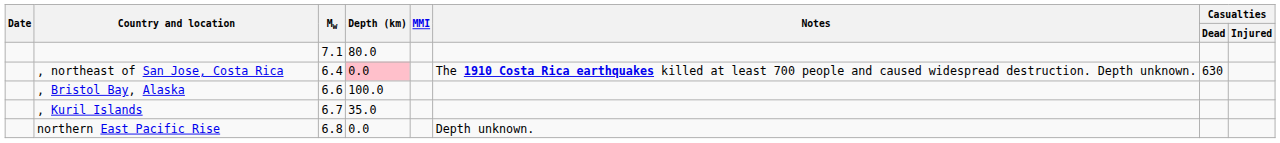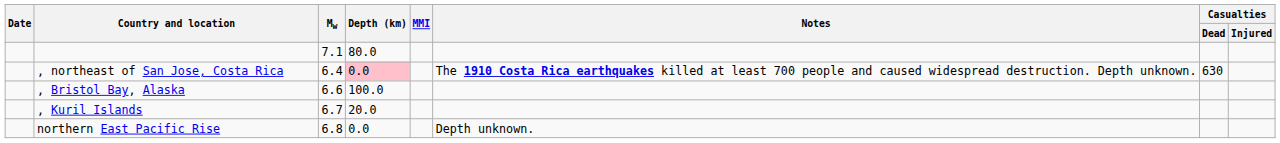 <table class="wikitable sortable sort-under" style="border:1px black; margin-left:1em;">
 <tr>
 <th rowspan="2"><small>Date</small></th>
 <th rowspan="2" style="width: 310px"><small>Country and location</small></th>
 <th rowspan="2"><small>M<sub>w</sub></small></th>
 <th rowspan="2"><small>Depth (km)</small></th>
 <th rowspan="2"><small><a href='#'>MMI</a></small></th>
 <th rowspan="2" class="unsortable"><small>Notes</small></th>
 <th colspan="2"><small>Casualties</small></th>
 </tr>
 <tr>
 <th><small>Dead</small></th>
 <th><small>Injured</small></th>
 </tr>
 <tr>
 <td></td>
 <td></td>
 <td>7.1</td>
 <td>80.0</td>
 <td></td>
 <td></td>
 <td></td>
 <td></td>
 </tr>
 <tr>
 <td></td>
 <td>, northeast of <a href='#'>San Jose, Costa Rica</a></td>
 <td>6.4</td>
 <td style="background: pink;">0.0</td>
 <td></td>
 <td>The <strong><a href='#'>1910 Costa Rica earthquakes</a></strong> killed at least 700 people and caused widespread destruction. Depth unknown.</td>
 <td>630</td>
 <td></td>
 </tr>
 <tr>
 <td></td>
 <td>, <a href='#'>Bristol Bay</a>, <a href='#'>Alaska</a></td>
 <td>6.6</td>
 <td>100.0</td>
 <td></td>
 <td></td>
 <td></td>
 <td></td>
 </tr>
 <tr>
 <td></td>
 <td>, <a href='#'>Kuril Islands</a></td>
 <td>6.7</td>
-<td>35.0</td>
+<td>20.0</td>
 <td></td>
 <td></td>
 <td></td>
 <td></td>
 </tr>
 <tr>
 <td></td>
 <td>northern <a href='#'>East Pacific Rise</a></td>
 <td>6.8</td>
 <td>0.0</td>
 <td></td>
 <td>Depth unknown.</td>
 <td></td>
 <td></td>
 </tr>
 </table>
